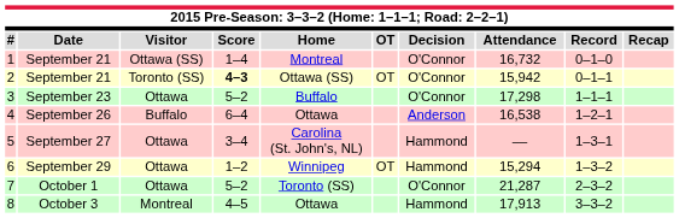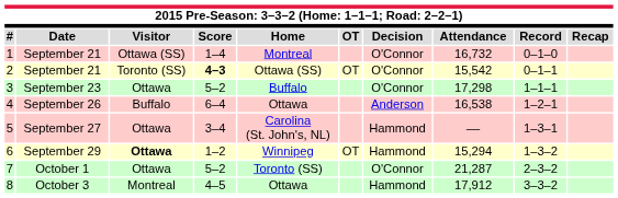 <table class="toccolours collapsible collapsed" style="width:90%; clear:both; margin:1.5em auto; text-align:center;">
 <tr>
 <th colspan=10 style="background:#fff; border-top:#e4173e 5px solid; border-bottom:#000 5px solid;">2015 Pre-Season: 3–3–2 (Home: 1–1–1; Road: 2–2–1)</th>
 </tr>
 <tr style="text-align:center; background:#ddd;">
 <th>#</th>
 <th>Date</th>
 <th>Visitor</th>
 <th>Score</th>
 <th>Home</th>
 <th>OT</th>
 <th>Decision</th>
 <th>Attendance</th>
 <th>Record</th>
 <th>Recap</th>
 </tr>
 <tr style="text-align:center; background:#fcc;">
 <td>1</td>
 <td>September 21</td>
 <td>Ottawa (SS)</td>
 <td>1–4</td>
 <td><a href='#'>Montreal</a></td>
 <td></td>
 <td>O'Connor</td>
 <td>16,732</td>
 <td>0–1–0</td>
 <td></td>
 </tr>
 <tr style="text-align:center; background:#ffc;">
 <td>2</td>
 <td>September 21</td>
 <td>Toronto (SS)</td>
 <td><strong>4–3</strong></td>
 <td>Ottawa (SS)</td>
 <td>OT</td>
 <td>O'Connor</td>
-<td>15,942</td>
+<td>15,542</td>
 <td>0–1–1</td>
 <td></td>
 </tr>
 <tr style="text-align:center; background:#cfc;">
 <td>3</td>
 <td>September 23</td>
 <td>Ottawa</td>
 <td>5–2</td>
 <td><a href='#'>Buffalo</a></td>
 <td></td>
 <td>O'Connor</td>
 <td>17,298</td>
 <td>1–1–1</td>
 <td></td>
 </tr>
 <tr style="text-align:center; background:#fcc;">
 <td>4</td>
 <td>September 26</td>
 <td>Buffalo</td>
 <td>6–4</td>
 <td>Ottawa</td>
 <td></td>
 <td><a href='#'>Anderson</a></td>
 <td>16,538</td>
 <td>1–2–1</td>
 <td></td>
 </tr>
 <tr style="text-align:center; background:#fcc;">
 <td>5</td>
 <td>September 27</td>
 <td>Ottawa</td>
 <td>3–4</td>
 <td><a href='#'>Carolina</a><br>(St. John's, NL)</td>
 <td></td>
 <td>Hammond</td>
 <td>––</td>
 <td>1–3–1</td>
 <td></td>
 </tr>
 <tr style="text-align:center; background:#ffc;">
 <td>6</td>
 <td>September 29</td>
-<td>Ottawa</td>
+<td><strong>Ottawa</strong></td>
 <td>1–2</td>
 <td><a href='#'>Winnipeg</a></td>
 <td>OT</td>
 <td>Hammond</td>
 <td>15,294</td>
 <td>1–3–2</td>
 <td></td>
 </tr>
 <tr style="text-align:center; background:#cfc;">
 <td>7</td>
 <td>October 1</td>
 <td>Ottawa</td>
 <td>5–2</td>
 <td><a href='#'>Toronto</a> (SS)</td>
 <td></td>
 <td>O'Connor</td>
 <td>21,287</td>
 <td>2–3–2</td>
 <td></td>
 </tr>
 <tr style="text-align:center; background:#cfc;">
 <td>8</td>
 <td>October 3</td>
 <td>Montreal</td>
 <td>4–5</td>
 <td>Ottawa</td>
 <td></td>
 <td>Hammond</td>
-<td>17,913</td>
+<td>17,912</td>
 <td>3–3–2</td>
 <td></td>
 </tr>
 </table>
